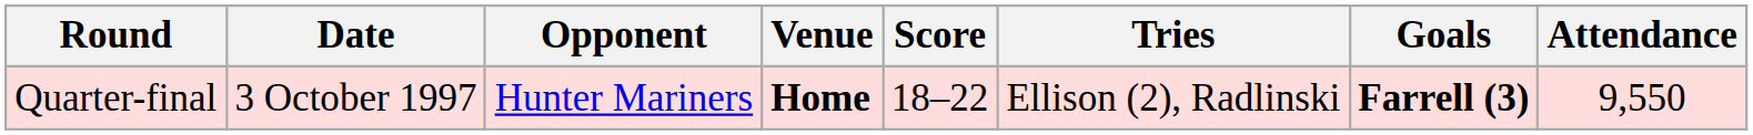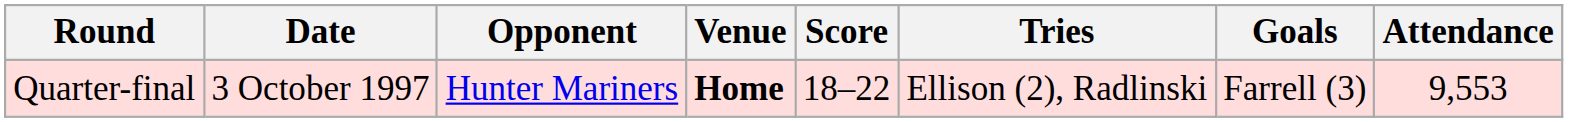 <table class="wikitable">
 <tr>
 <th>Round</th>
 <th>Date</th>
 <th>Opponent</th>
 <th>Venue</th>
 <th>Score</th>
 <th>Tries</th>
 <th>Goals</th>
 <th>Attendance</th>
 </tr>
 <tr bgcolor="#ffdddd">
 <td align="center">Quarter-final</td>
 <td>3 October 1997</td>
 <td><a href='#'>Hunter Mariners</a></td>
 <td><strong>Home</strong></td>
 <td align="center">18–22</td>
 <td>Ellison (2), Radlinski</td>
-<td><strong>Farrell (3)</strong></td>
-<td align="center">9,550</td>
+<td>Farrell (3)</td>
+<td align="center">9,553</td>
 </tr>
 </table>
